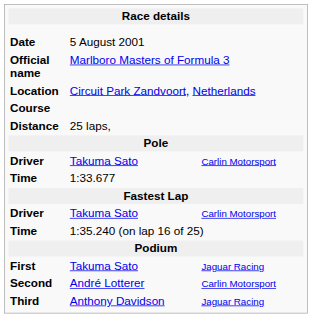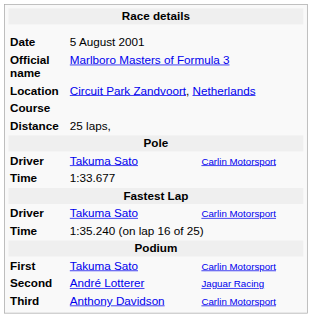 <table class="infobox" align="right" cellpadding="2" style="float:right; width: 26em; ">
 <tr>
 <th colspan="3" style="background:#efefef;">Race details</th>
 </tr>
 <tr>
 <td colspan="3" style="text-align:center;"></td>
 </tr>
 <tr>
 <td colspan="3" style="text-align:center;"></td>
 </tr>
 <tr>
 <td style="width: 20%;"><strong>Date</strong></td>
 <td>5 August 2001</td>
 </tr>
 <tr>
 <td><strong>Official name</strong></td>
 <td colspan=2><a href='#'>Marlboro Masters of Formula 3</a></td>
 </tr>
 <tr>
 <td><strong>Location</strong></td>
 <td colspan=2><a href='#'>Circuit Park Zandvoort</a>, <a href='#'>Netherlands</a></td>
 </tr>
 <tr>
 <td><strong>Course</strong></td>
 <td colspan=2></td>
 </tr>
 <tr>
 <td><strong>Distance</strong></td>
 <td colspan=2>25 laps, </td>
 </tr>
 <tr>
 <th colspan="3" style="background:#efefef;">Pole</th>
 </tr>
 <tr>
 <td><strong>Driver</strong></td>
 <td> <a href='#'>Takuma Sato</a></td>
 <td><small><a href='#'>Carlin Motorsport</a></small></td>
 </tr>
 <tr>
 <td><strong>Time</strong></td>
 <td colspan=2>1:33.677</td>
 </tr>
 <tr>
 <th colspan="3" style="background:#efefef;">Fastest Lap</th>
 </tr>
 <tr>
 <td><strong>Driver</strong></td>
 <td> <a href='#'>Takuma Sato</a></td>
 <td><small><a href='#'>Carlin Motorsport</a></small></td>
 </tr>
 <tr>
 <td><strong>Time</strong></td>
 <td colspan=2>1:35.240 (on lap 16 of 25)</td>
 </tr>
 <tr>
 <th colspan="3" style="background:#efefef;">Podium</th>
 </tr>
 <tr>
 <td><strong>First</strong></td>
 <td> <a href='#'>Takuma Sato</a></td>
-<td><small><a href='#'>Jaguar Racing</a></small></td>
+<td><small><a href='#'>Carlin Motorsport</a></small></td>
 </tr>
 <tr>
 <td><strong>Second</strong></td>
 <td> <a href='#'>André Lotterer</a></td>
-<td><small><a href='#'>Carlin Motorsport</a></small></td>
+<td><small><a href='#'>Jaguar Racing</a></small></td>
 </tr>
 <tr>
 <td><strong>Third</strong></td>
 <td> <a href='#'>Anthony Davidson</a></td>
-<td><small><a href='#'>Jaguar Racing</a></small></td>
+<td><small><a href='#'>Carlin Motorsport</a></small></td>
 </tr>
 </table>
